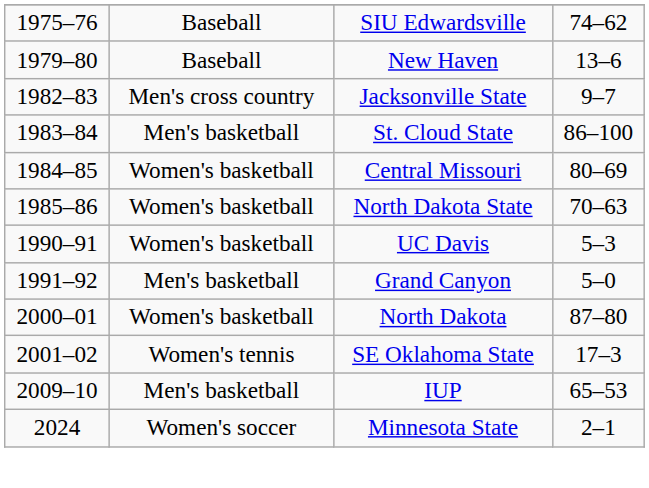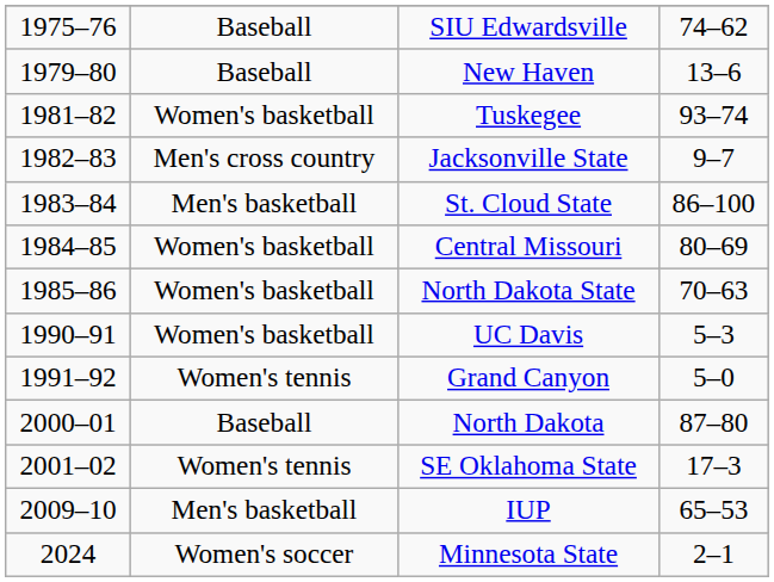 <table class="wikitable" width="50%">
 <tr align="center">
 </tr>
 <tr align="center" bgcolor="">
 <td>1975–76</td>
 <td>Baseball</td>
 <td><a href='#'>SIU Edwardsville</a></td>
 <td>74–62</td>
 </tr>
 <tr align="center" bgcolor="">
 <td>1979–80</td>
 <td>Baseball</td>
 <td><a href='#'>New Haven</a></td>
 <td>13–6</td>
+</tr>
+<tr align="center" bgcolor="">
+<td>1981–82</td>
+<td>Women's basketball</td>
+<td><a href='#'>Tuskegee</a></td>
+<td>93–74</td>
 </tr>
 <tr align="center" bgcolor="">
 <td>1982–83</td>
 <td>Men's cross country</td>
 <td><a href='#'>Jacksonville State</a></td>
 <td>9–7</td>
 </tr>
 <tr align="center" bgcolor="">
 <td>1983–84</td>
 <td>Men's basketball</td>
 <td><a href='#'>St. Cloud State</a></td>
 <td>86–100</td>
 </tr>
 <tr align="center" bgcolor="">
 <td>1984–85</td>
 <td>Women's basketball</td>
 <td><a href='#'>Central Missouri</a></td>
 <td>80–69</td>
 </tr>
 <tr align="center" bgcolor="">
 <td>1985–86</td>
 <td>Women's basketball</td>
 <td><a href='#'>North Dakota State</a></td>
 <td>70–63</td>
 </tr>
 <tr align="center" bgcolor="">
 <td>1990–91</td>
 <td>Women's basketball</td>
 <td><a href='#'>UC Davis</a></td>
 <td>5–3</td>
 </tr>
 <tr align="center" bgcolor="">
 <td>1991–92</td>
-<td>Men's basketball</td>
+<td>Women's tennis</td>
 <td><a href='#'>Grand Canyon</a></td>
 <td>5–0</td>
 </tr>
 <tr align="center" bgcolor="">
 <td>2000–01</td>
-<td>Women's basketball</td>
+<td>Baseball</td>
 <td><a href='#'>North Dakota</a></td>
 <td>87–80</td>
 </tr>
 <tr align="center" bgcolor="">
 <td>2001–02</td>
 <td>Women's tennis</td>
 <td><a href='#'>SE Oklahoma State</a></td>
 <td>17–3</td>
 </tr>
 <tr align="center" bgcolor="">
 <td>2009–10</td>
 <td>Men's basketball</td>
 <td><a href='#'>IUP</a></td>
 <td>65–53</td>
 </tr>
 <tr align="center" bgcolor="">
 <td>2024</td>
 <td>Women's soccer</td>
 <td><a href='#'>Minnesota State</a></td>
 <td>2–1</td>
 </tr>
 </table>
